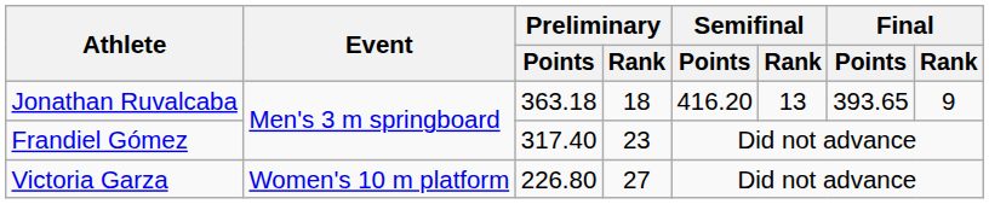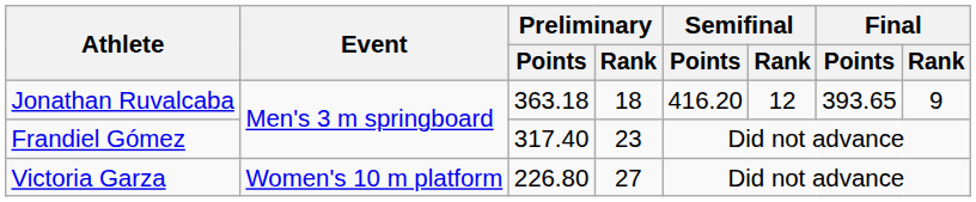 <table class=wikitable style="font-size:90%">
 <tr>
 <th rowspan="2">Athlete</th>
 <th rowspan="2">Event</th>
 <th colspan="2">Preliminary</th>
 <th colspan="2">Semifinal</th>
 <th colspan="2">Final</th>
 </tr>
 <tr style="font-size:95%">
 <th>Points</th>
 <th>Rank</th>
 <th>Points</th>
 <th>Rank</th>
 <th>Points</th>
 <th>Rank</th>
 </tr>
 <tr align=center>
 <td align=left><a href='#'>Jonathan Ruvalcaba</a></td>
 <td rowspan="2" align="left"><a href='#'>Men's 3 m springboard</a></td>
 <td>363.18</td>
 <td>18</td>
 <td>416.20</td>
-<td>13</td>
+<td>12</td>
 <td>393.65</td>
 <td>9</td>
 </tr>
 <tr align=center>
 <td align=left><a href='#'>Frandiel Gómez</a></td>
 <td>317.40</td>
 <td>23</td>
 <td colspan="4">Did not advance</td>
 </tr>
 <tr align=center>
 <td align=left><a href='#'>Victoria Garza</a></td>
 <td align=left><a href='#'>Women's 10 m platform</a></td>
 <td>226.80</td>
 <td>27</td>
 <td colspan="4">Did not advance</td>
 </tr>
 </table>
